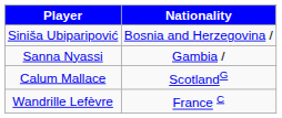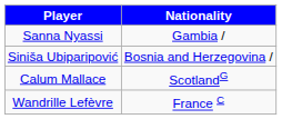 <table class="wikitable" style="text-align:center; margin-left:1em; font-size:85%;">
 <tr>
 <th style="background:#0000FF; color:white; text-align:center;">Player</th>
 <th style="background:#0000FF; color:white; text-align:center;">Nationality</th>
 </tr>
 <tr>
+<td><a href='#'>Sanna Nyassi</a></td>
+<td> <a href='#'>Gambia</a> / </td>
+</tr>
+<tr>
 <td><a href='#'>Siniša Ubiparipović</a></td>
 <td> <a href='#'>Bosnia and Herzegovina</a> / </td>
-</tr>
-<tr>
-<td><a href='#'>Sanna Nyassi</a></td>
-<td> <a href='#'>Gambia</a> / </td>
 </tr>
 <tr>
 <td><a href='#'>Calum Mallace</a></td>
 <td> <a href='#'>Scotland</a><sup><a href='#'>G</a></sup></td>
 </tr>
 <tr>
 <td><a href='#'>Wandrille Lefèvre</a></td>
 <td> <a href='#'>France</a> <sup><a href='#'>C</a></sup></td>
 </tr>
 </table>
